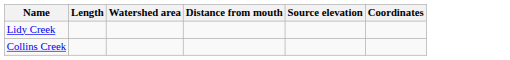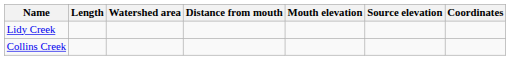 <table class="wikitable sortable">
 <tr>
 <th>Name</th>
 <th>Length</th>
 <th>Watershed area</th>
 <th>Distance from mouth</th>
+<th>Mouth elevation</th>
 <th>Source elevation</th>
 <th>Coordinates</th>
 </tr>
 <tr>
 <td><a href='#'>Lidy Creek</a></td>
+<td></td>
 <td></td>
 <td></td>
 <td></td>
 <td></td>
 <td></td>
 </tr>
 <tr>
 <td><a href='#'>Collins Creek</a></td>
 <td></td>
 <td></td>
 <td></td>
 <td></td>
 <td></td>
+<td></td>
 </tr>
 </table>
